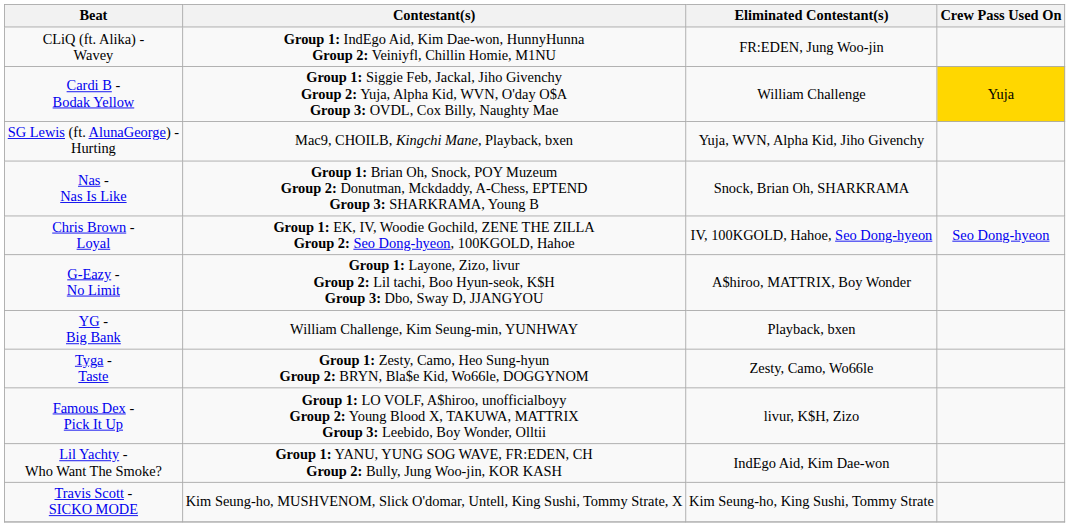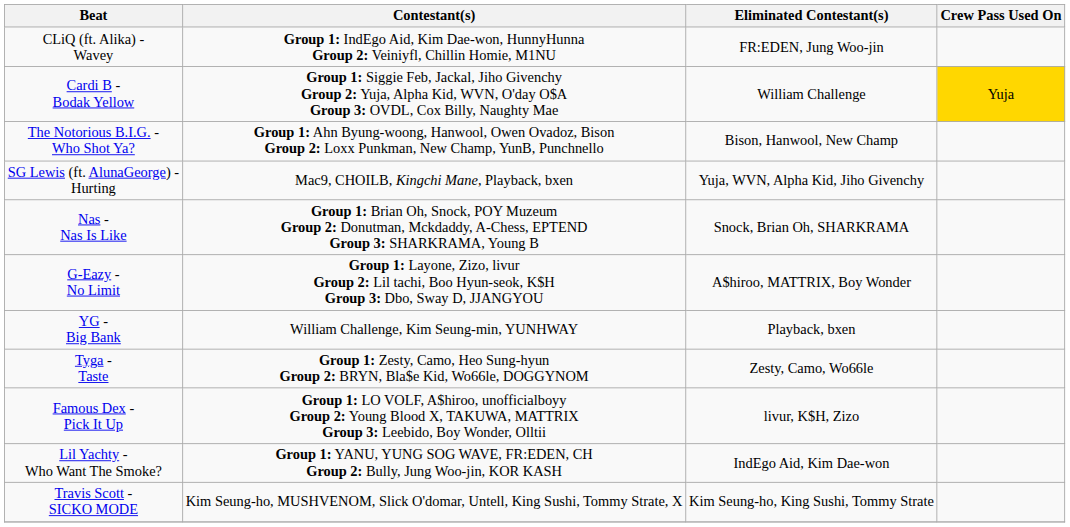 <table class="wikitable" style="text-align:center">
 <tr>
 <th>Beat</th>
 <th>Contestant(s)</th>
 <th>Eliminated Contestant(s)</th>
 <th>Crew Pass Used On</th>
 </tr>
 <tr>
 <td>CLiQ (ft. Alika) -<br>Wavey</td>
 <td><strong>Group 1:</strong> IndEgo Aid, Kim Dae-won, HunnyHunna<br><strong>Group 2:</strong> Veiniyfl, Chillin Homie, M1NU</td>
 <td>FR:EDEN, Jung Woo-jin</td>
 <td></td>
 </tr>
 <tr>
 <td><a href='#'>Cardi B</a> -<br><a href='#'>Bodak Yellow</a></td>
 <td><strong>Group 1:</strong> Siggie Feb, Jackal, Jiho Givenchy<br><strong>Group 2:</strong> Yuja, Alpha Kid, WVN, O'day O$A<br><strong>Group 3:</strong> OVDL, Cox Billy, Naughty Mae</td>
 <td>William Challenge</td>
 <td style="background: gold;">Yuja</td>
 </tr>
 <tr>
+<td><a href='#'>The Notorious B.I.G.</a> -<br><a href='#'>Who Shot Ya?</a></td>
+<td><strong>Group 1:</strong> Ahn Byung-woong, Hanwool, Owen Ovadoz, Bison<br><strong>Group 2:</strong> Loxx Punkman, New Champ, YunB, Punchnello</td>
+<td>Bison, Hanwool, New Champ</td>
+<td></td>
+</tr>
+<tr>
 <td><a href='#'>SG Lewis</a> (ft. <a href='#'>AlunaGeorge</a>) -<br>Hurting</td>
 <td>Mac9, CHOILB, <em>Kingchi Mane</em>, Playback, bxen</td>
 <td>Yuja, WVN, Alpha Kid, Jiho Givenchy</td>
 <td></td>
 </tr>
 <tr>
 <td><a href='#'>Nas</a> -<br><a href='#'>Nas Is Like</a></td>
 <td><strong>Group 1:</strong> Brian Oh, Snock, POY Muzeum<br><strong>Group 2:</strong> Donutman, Mckdaddy, A-Chess, EPTEND<br><strong>Group 3:</strong> SHARKRAMA, Young B</td>
 <td>Snock, Brian Oh, SHARKRAMA</td>
 <td></td>
-</tr>
-<tr>
-<td><a href='#'>Chris Brown</a> -<br><a href='#'>Loyal</a></td>
-<td><strong>Group 1:</strong> EK, IV, Woodie Gochild, ZENE THE ZILLA<br><strong>Group 2:</strong> <a href='#'>Seo Dong-hyeon</a>, 100KGOLD, Hahoe</td>
-<td>IV, 100KGOLD, Hahoe, <a href='#'>Seo Dong-hyeon</a></td>
-<td><a href='#'>Seo Dong-hyeon</a></td>
 </tr>
 <tr>
 <td><a href='#'>G-Eazy</a> -<br><a href='#'>No Limit</a></td>
 <td><strong>Group 1:</strong> Layone, Zizo, livur<br><strong>Group 2:</strong> Lil tachi, Boo Hyun-seok, K$H<br><strong>Group 3:</strong> Dbo, Sway D, JJANGYOU</td>
 <td>A$hiroo, MATTRIX, Boy Wonder</td>
 <td></td>
 </tr>
 <tr>
 <td><a href='#'>YG</a> -<br><a href='#'>Big Bank</a></td>
 <td>William Challenge, Kim Seung-min, YUNHWAY</td>
 <td>Playback, bxen</td>
 <td></td>
 </tr>
 <tr>
 <td><a href='#'>Tyga</a> -<br><a href='#'>Taste</a></td>
 <td><strong>Group 1:</strong> Zesty, Camo, Heo Sung-hyun<br><strong>Group 2:</strong> BRYN, Bla$e Kid, Wo66le, DOGGYNOM</td>
 <td>Zesty, Camo, Wo66le</td>
 <td></td>
 </tr>
 <tr>
 <td><a href='#'>Famous Dex</a> -<br><a href='#'>Pick It Up</a></td>
 <td><strong>Group 1:</strong> LO VOLF, A$hiroo, unofficialboyy<br><strong>Group 2:</strong> Young Blood X, TAKUWA, MATTRIX<br><strong>Group 3:</strong> Leebido, Boy Wonder, Olltii</td>
 <td>livur, K$H, Zizo</td>
 <td></td>
 </tr>
 <tr>
 <td><a href='#'>Lil Yachty</a> -<br>Who Want The Smoke?</td>
 <td><strong>Group 1:</strong> YANU, YUNG SOG WAVE, FR:EDEN, CH<br><strong>Group 2:</strong> Bully, Jung Woo-jin, KOR KASH</td>
 <td>IndEgo Aid, Kim Dae-won</td>
 <td></td>
 </tr>
 <tr>
 <td><a href='#'>Travis Scott</a> -<br><a href='#'>SICKO MODE</a></td>
 <td>Kim Seung-ho, MUSHVENOM, Slick O'domar, Untell, King Sushi, Tommy Strate, X</td>
 <td>Kim Seung-ho, King Sushi, Tommy Strate</td>
 <td></td>
 </tr>
 <tr>
 </tr>
 </table>
